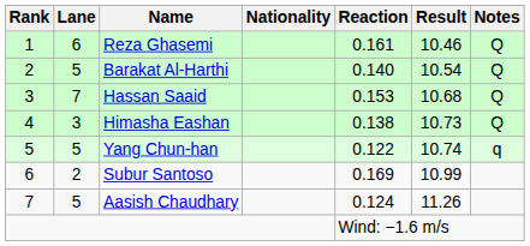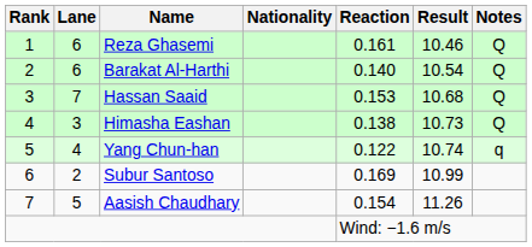 <table class="wikitable sortable" style="text-align:center">
 <tr>
 <th>Rank</th>
 <th>Lane</th>
 <th>Name</th>
 <th>Nationality</th>
 <th>Reaction</th>
 <th>Result</th>
 <th>Notes</th>
 </tr>
 <tr style="background:#cfc;">
 <td>1</td>
 <td>6</td>
 <td align=left><a href='#'>Reza Ghasemi</a></td>
 <td align=left></td>
 <td>0.161</td>
 <td>10.46</td>
 <td>Q</td>
 </tr>
 <tr style="background:#cfc;">
 <td>2</td>
-<td>5</td>
+<td>6</td>
 <td align=left><a href='#'>Barakat Al-Harthi</a></td>
 <td align=left></td>
 <td>0.140</td>
 <td>10.54</td>
 <td>Q</td>
 </tr>
 <tr style="background:#cfc;">
 <td>3</td>
 <td>7</td>
 <td align=left><a href='#'>Hassan Saaid</a></td>
 <td align=left></td>
 <td>0.153</td>
 <td>10.68</td>
 <td>Q</td>
 </tr>
 <tr style="background:#cfc;">
 <td>4</td>
 <td>3</td>
 <td align=left><a href='#'>Himasha Eashan</a></td>
 <td align=left></td>
 <td>0.138</td>
 <td>10.73</td>
 <td>Q</td>
 </tr>
 <tr style="background:#ddffdd;">
 <td>5</td>
-<td>5</td>
+<td>4</td>
 <td align=left><a href='#'>Yang Chun-han</a></td>
 <td align=left></td>
 <td>0.122</td>
 <td>10.74</td>
 <td>q</td>
 </tr>
 <tr>
 <td>6</td>
 <td>2</td>
 <td align=left><a href='#'>Subur Santoso</a></td>
 <td align=left></td>
 <td>0.169</td>
 <td>10.99</td>
 <td></td>
 </tr>
 <tr>
 <td>7</td>
 <td>5</td>
 <td align=left><a href='#'>Aasish Chaudhary</a></td>
 <td align=left></td>
-<td>0.124</td>
+<td>0.154</td>
 <td>11.26</td>
 <td></td>
 </tr>
 <tr class="sortbottom">
 <td colspan=4></td>
 <td colspan="3" style="text-align:left;">Wind: −1.6 m/s</td>
 </tr>
 </table>
